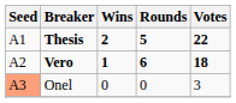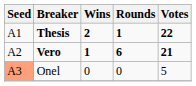 <table class="wikitable">
 <tr>
 <th>Seed</th>
 <th>Breaker</th>
 <th>Wins</th>
 <th>Rounds</th>
 <th>Votes</th>
 </tr>
 <tr>
 <td>A1</td>
 <td> <strong>Thesis</strong></td>
 <td><strong>2</strong></td>
-<td><strong>5</strong></td>
+<td><strong>1</strong></td>
 <td><strong>22</strong></td>
 </tr>
 <tr>
 <td>A2</td>
 <td> <strong>Vero</strong></td>
 <td><strong>1</strong></td>
 <td><strong>6</strong></td>
-<td><strong>18</strong></td>
+<td><strong>21</strong></td>
 </tr>
 <tr>
 <td style="background: lightsalmon;">A3</td>
 <td> Onel</td>
 <td>0</td>
 <td>0</td>
-<td>3</td>
+<td>5</td>
 </tr>
 <tr>
 </tr>
 </table>
